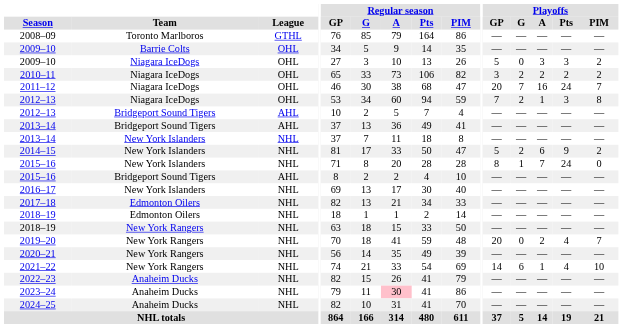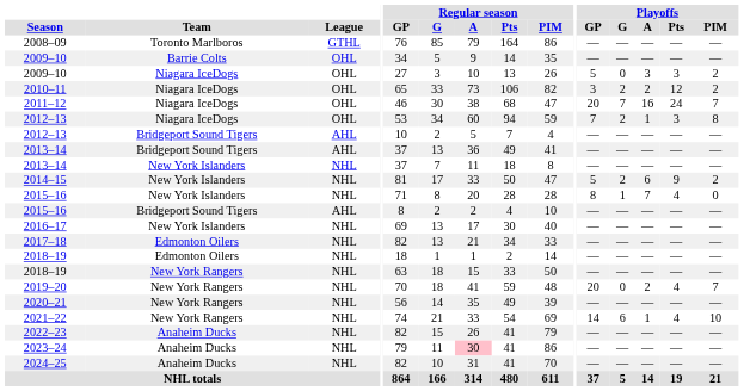 <table border="0" cellpadding="1" cellspacing="0" style="text-align:center; width:60em">
 <tr bgcolor="#e0e0e0">
 <th colspan="3" bgcolor="#ffffff"></th>
 <th rowspan="99" bgcolor="#ffffff"></th>
 <th colspan="5"><a href='#'>Regular season</a></th>
 <th rowspan="99" bgcolor="#ffffff"></th>
 <th colspan="5"><a href='#'>Playoffs</a></th>
 </tr>
 <tr bgcolor="#e0e0e0">
 <th><a href='#'>Season</a></th>
 <th>Team</th>
 <th>League</th>
 <th>GP</th>
 <th><a href='#'>G</a></th>
 <th><a href='#'>A</a></th>
 <th><a href='#'>Pts</a></th>
 <th><a href='#'>PIM</a></th>
 <th>GP</th>
 <th>G</th>
 <th>A</th>
 <th>Pts</th>
 <th>PIM</th>
 </tr>
 <tr>
 <td>2008–09</td>
 <td>Toronto Marlboros</td>
 <td><a href='#'>GTHL</a></td>
 <td>76</td>
 <td>85</td>
 <td>79</td>
 <td>164</td>
 <td>86</td>
 <td>—</td>
 <td>—</td>
 <td>—</td>
 <td>—</td>
 <td>—</td>
 </tr>
 <tr bgcolor="#f0f0f0">
 <td><a href='#'>2009–10</a></td>
 <td><a href='#'>Barrie Colts</a></td>
 <td><a href='#'>OHL</a></td>
 <td>34</td>
 <td>5</td>
 <td>9</td>
 <td>14</td>
 <td>35</td>
 <td>—</td>
 <td>—</td>
 <td>—</td>
 <td>—</td>
 <td>—</td>
 </tr>
 <tr>
 <td>2009–10</td>
 <td><a href='#'>Niagara IceDogs</a></td>
 <td>OHL</td>
 <td>27</td>
 <td>3</td>
 <td>10</td>
 <td>13</td>
 <td>26</td>
 <td>5</td>
 <td>0</td>
 <td>3</td>
 <td>3</td>
 <td>2</td>
 </tr>
 <tr bgcolor="#f0f0f0">
 <td><a href='#'>2010–11</a></td>
 <td>Niagara IceDogs</td>
 <td>OHL</td>
 <td>65</td>
 <td>33</td>
 <td>73</td>
 <td>106</td>
 <td>82</td>
 <td>3</td>
 <td>2</td>
 <td>2</td>
-<td>2</td>
+<td>12</td>
 <td>2</td>
 </tr>
 <tr>
 <td><a href='#'>2011–12</a></td>
 <td>Niagara IceDogs</td>
 <td>OHL</td>
 <td>46</td>
 <td>30</td>
 <td>38</td>
 <td>68</td>
 <td>47</td>
 <td>20</td>
 <td>7</td>
 <td>16</td>
 <td>24</td>
 <td>7</td>
 </tr>
 <tr bgcolor="#f0f0f0">
 <td><a href='#'>2012–13</a></td>
 <td>Niagara IceDogs</td>
 <td>OHL</td>
 <td>53</td>
 <td>34</td>
 <td>60</td>
 <td>94</td>
 <td>59</td>
 <td>7</td>
 <td>2</td>
 <td>1</td>
 <td>3</td>
 <td>8</td>
 </tr>
 <tr>
 <td><a href='#'>2012–13</a></td>
 <td><a href='#'>Bridgeport Sound Tigers</a></td>
 <td><a href='#'>AHL</a></td>
 <td>10</td>
 <td>2</td>
 <td>5</td>
 <td>7</td>
 <td>4</td>
 <td>—</td>
 <td>—</td>
 <td>—</td>
 <td>—</td>
 <td>—</td>
 </tr>
 <tr bgcolor="#f0f0f0">
 <td><a href='#'>2013–14</a></td>
 <td>Bridgeport Sound Tigers</td>
 <td>AHL</td>
 <td>37</td>
 <td>13</td>
 <td>36</td>
 <td>49</td>
 <td>41</td>
 <td>—</td>
 <td>—</td>
 <td>—</td>
 <td>—</td>
 <td>—</td>
 </tr>
 <tr>
 <td><a href='#'>2013–14</a></td>
 <td><a href='#'>New York Islanders</a></td>
 <td><a href='#'>NHL</a></td>
 <td>37</td>
 <td>7</td>
 <td>11</td>
 <td>18</td>
 <td>8</td>
 <td>—</td>
 <td>—</td>
 <td>—</td>
 <td>—</td>
 <td>—</td>
 </tr>
 <tr bgcolor="#f0f0f0">
 <td><a href='#'>2014–15</a></td>
 <td>New York Islanders</td>
 <td>NHL</td>
 <td>81</td>
 <td>17</td>
 <td>33</td>
 <td>50</td>
 <td>47</td>
 <td>5</td>
 <td>2</td>
 <td>6</td>
 <td>9</td>
 <td>2</td>
 </tr>
 <tr>
 <td><a href='#'>2015–16</a></td>
 <td>New York Islanders</td>
 <td>NHL</td>
 <td>71</td>
 <td>8</td>
 <td>20</td>
 <td>28</td>
 <td>28</td>
 <td>8</td>
 <td>1</td>
 <td>7</td>
-<td>24</td>
+<td>4</td>
 <td>0</td>
 </tr>
 <tr bgcolor="#f0f0f0">
 <td><a href='#'>2015–16</a></td>
 <td>Bridgeport Sound Tigers</td>
 <td>AHL</td>
 <td>8</td>
 <td>2</td>
 <td>2</td>
 <td>4</td>
 <td>10</td>
 <td>—</td>
 <td>—</td>
 <td>—</td>
 <td>—</td>
 <td>—</td>
 </tr>
 <tr>
 <td><a href='#'>2016–17</a></td>
 <td>New York Islanders</td>
 <td>NHL</td>
 <td>69</td>
 <td>13</td>
 <td>17</td>
 <td>30</td>
 <td>40</td>
 <td>—</td>
 <td>—</td>
 <td>—</td>
 <td>—</td>
 <td>—</td>
 </tr>
 <tr bgcolor="#f0f0f0">
 <td><a href='#'>2017–18</a></td>
 <td><a href='#'>Edmonton Oilers</a></td>
 <td>NHL</td>
 <td>82</td>
 <td>13</td>
 <td>21</td>
 <td>34</td>
 <td>33</td>
 <td>—</td>
 <td>—</td>
 <td>—</td>
 <td>—</td>
 <td>—</td>
 </tr>
 <tr>
 <td><a href='#'>2018–19</a></td>
 <td>Edmonton Oilers</td>
 <td>NHL</td>
 <td>18</td>
 <td>1</td>
 <td>1</td>
 <td>2</td>
 <td>14</td>
 <td>—</td>
 <td>—</td>
 <td>—</td>
 <td>—</td>
 <td>—</td>
 </tr>
 <tr bgcolor="#f0f0f0">
 <td>2018–19</td>
 <td><a href='#'>New York Rangers</a></td>
 <td>NHL</td>
 <td>63</td>
 <td>18</td>
 <td>15</td>
 <td>33</td>
 <td>50</td>
 <td>—</td>
 <td>—</td>
 <td>—</td>
 <td>—</td>
 <td>—</td>
 </tr>
 <tr>
 <td><a href='#'>2019–20</a></td>
 <td>New York Rangers</td>
 <td>NHL</td>
 <td>70</td>
 <td>18</td>
 <td>41</td>
 <td>59</td>
 <td>48</td>
 <td>20</td>
 <td>0</td>
 <td>2</td>
 <td>4</td>
 <td>7</td>
 </tr>
 <tr bgcolor="#f0f0f0">
 <td><a href='#'>2020–21</a></td>
 <td>New York Rangers</td>
 <td>NHL</td>
 <td>56</td>
 <td>14</td>
 <td>35</td>
 <td>49</td>
 <td>39</td>
 <td>—</td>
 <td>—</td>
 <td>—</td>
 <td>—</td>
 <td>—</td>
 </tr>
 <tr>
 <td><a href='#'>2021–22</a></td>
 <td>New York Rangers</td>
 <td>NHL</td>
 <td>74</td>
 <td>21</td>
 <td>33</td>
 <td>54</td>
 <td>69</td>
 <td>14</td>
 <td>6</td>
 <td>1</td>
 <td>4</td>
 <td>10</td>
 </tr>
 <tr bgcolor="#f0f0f0">
 <td><a href='#'>2022–23</a></td>
 <td><a href='#'>Anaheim Ducks</a></td>
 <td>NHL</td>
 <td>82</td>
 <td>15</td>
 <td>26</td>
 <td>41</td>
 <td>79</td>
 <td>—</td>
 <td>—</td>
 <td>—</td>
 <td>—</td>
 <td>—</td>
 </tr>
 <tr>
 <td><a href='#'>2023–24</a></td>
 <td>Anaheim Ducks</td>
 <td>NHL</td>
 <td>79</td>
 <td>11</td>
 <td style="background: pink;">30</td>
 <td>41</td>
 <td>86</td>
 <td>—</td>
 <td>—</td>
 <td>—</td>
 <td>—</td>
 <td>—</td>
 </tr>
 <tr bgcolor="#f0f0f0">
 <td><a href='#'>2024–25</a></td>
 <td>Anaheim Ducks</td>
 <td>NHL</td>
 <td>82</td>
 <td>10</td>
 <td>31</td>
 <td>41</td>
 <td>70</td>
 <td>—</td>
 <td>—</td>
 <td>—</td>
 <td>—</td>
 <td>—</td>
 </tr>
 <tr bgcolor="#e0e0e0">
 <th colspan="3">NHL totals</th>
 <th>864</th>
 <th>166</th>
 <th>314</th>
 <th>480</th>
 <th>611</th>
 <th>37</th>
 <th>5</th>
 <th>14</th>
 <th>19</th>
 <th>21</th>
 </tr>
 </table>
